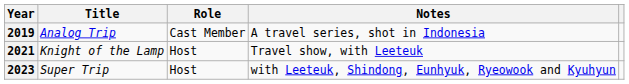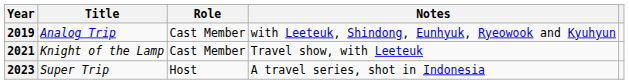 <table class="wikitable  plainrowheaders">
 <tr>
 <th scope="col">Year</th>
 <th scope="col">Title</th>
 <th scope="col">Role</th>
 <th scope="col">Notes</th>
 <th scope="col" class="unsortable"></th>
 </tr>
 <tr>
 <th scope="row">2019</th>
 <td><em><a href='#'>Analog Trip</a></em></td>
 <td>Cast Member</td>
-<td>A travel series, shot in <a href='#'>Indonesia</a></td>
+<td>with <a href='#'>Leeteuk</a>, <a href='#'>Shindong</a>, <a href='#'>Eunhyuk</a>, <a href='#'>Ryeowook</a> and <a href='#'>Kyuhyun</a></td>
 <td></td>
 </tr>
 <tr>
 <th scope="row">2021</th>
 <td><em>Knight of the Lamp</em></td>
-<td>Host</td>
+<td>Cast Member</td>
 <td>Travel show, with <a href='#'>Leeteuk</a></td>
 <td></td>
 </tr>
 <tr>
 <th scope="row">2023</th>
 <td><em>Super Trip</em></td>
 <td>Host</td>
-<td>with <a href='#'>Leeteuk</a>, <a href='#'>Shindong</a>, <a href='#'>Eunhyuk</a>, <a href='#'>Ryeowook</a> and <a href='#'>Kyuhyun</a></td>
+<td>A travel series, shot in <a href='#'>Indonesia</a></td>
 <td></td>
 </tr>
 </table>
